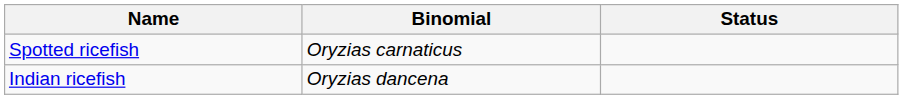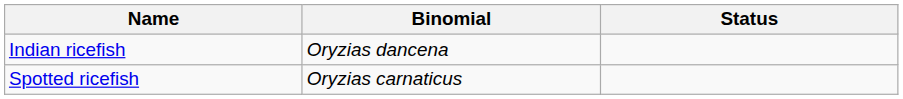 <table width=60% class="wikitable">
 <tr>
 <th width=20%>Name</th>
 <th width=20%>Binomial</th>
 <th width=20%>Status</th>
 </tr>
 <tr>
+<td><a href='#'>Indian ricefish</a></td>
+<td><em>Oryzias dancena</em></td>
+<td></td>
+</tr>
+<tr>
 <td><a href='#'>Spotted ricefish</a></td>
 <td><em>Oryzias carnaticus</em></td>
 <td></td>
 </tr>
-<tr>
-<td><a href='#'>Indian ricefish</a></td>
-<td><em>Oryzias dancena</em></td>
-<td></td>
-</tr>
 </table>
